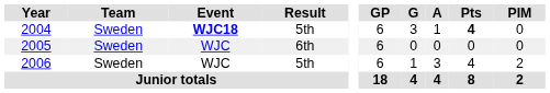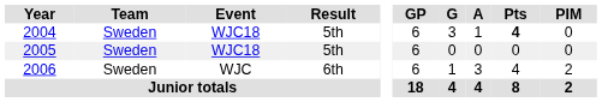 <table border="0" cellpadding="1" cellspacing="0" style="text-align:center; width:40em">
 <tr ALIGN="center" bgcolor="#e0e0e0">
 <th>Year</th>
 <th>Team</th>
 <th>Event</th>
 <th>Result</th>
 <th rowspan="99" bgcolor="#ffffff"> </th>
 <th>GP</th>
 <th>G</th>
 <th>A</th>
 <th>Pts</th>
 <th>PIM</th>
 </tr>
 <tr>
 <td><a href='#'>2004</a></td>
 <td><a href='#'>Sweden</a></td>
-<td><strong><a href='#'>WJC18</a></strong></td>
+<td><a href='#'>WJC18</a></td>
 <td>5th</td>
 <td>6</td>
 <td>3</td>
 <td>1</td>
 <td><strong>4</strong></td>
 <td>0</td>
 </tr>
 <tr bgcolor="#f0f0f0">
 <td><a href='#'>2005</a></td>
 <td><a href='#'>Sweden</a></td>
-<td><a href='#'>WJC</a></td>
-<td>6th</td>
+<td><a href='#'>WJC18</a></td>
+<td>5th</td>
 <td>6</td>
 <td>0</td>
 <td>0</td>
 <td>0</td>
 <td>0</td>
 </tr>
 <tr>
 <td><a href='#'>2006</a></td>
 <td>Sweden</td>
 <td>WJC</td>
-<td>5th</td>
+<td>6th</td>
 <td>6</td>
 <td>1</td>
 <td>3</td>
 <td>4</td>
 <td>2</td>
 </tr>
 <tr bgcolor="#e0e0e0">
 <th colspan="4">Junior totals</th>
 <th>18</th>
 <th>4</th>
 <th>4</th>
 <th>8</th>
 <th>2</th>
 </tr>
 </table>
